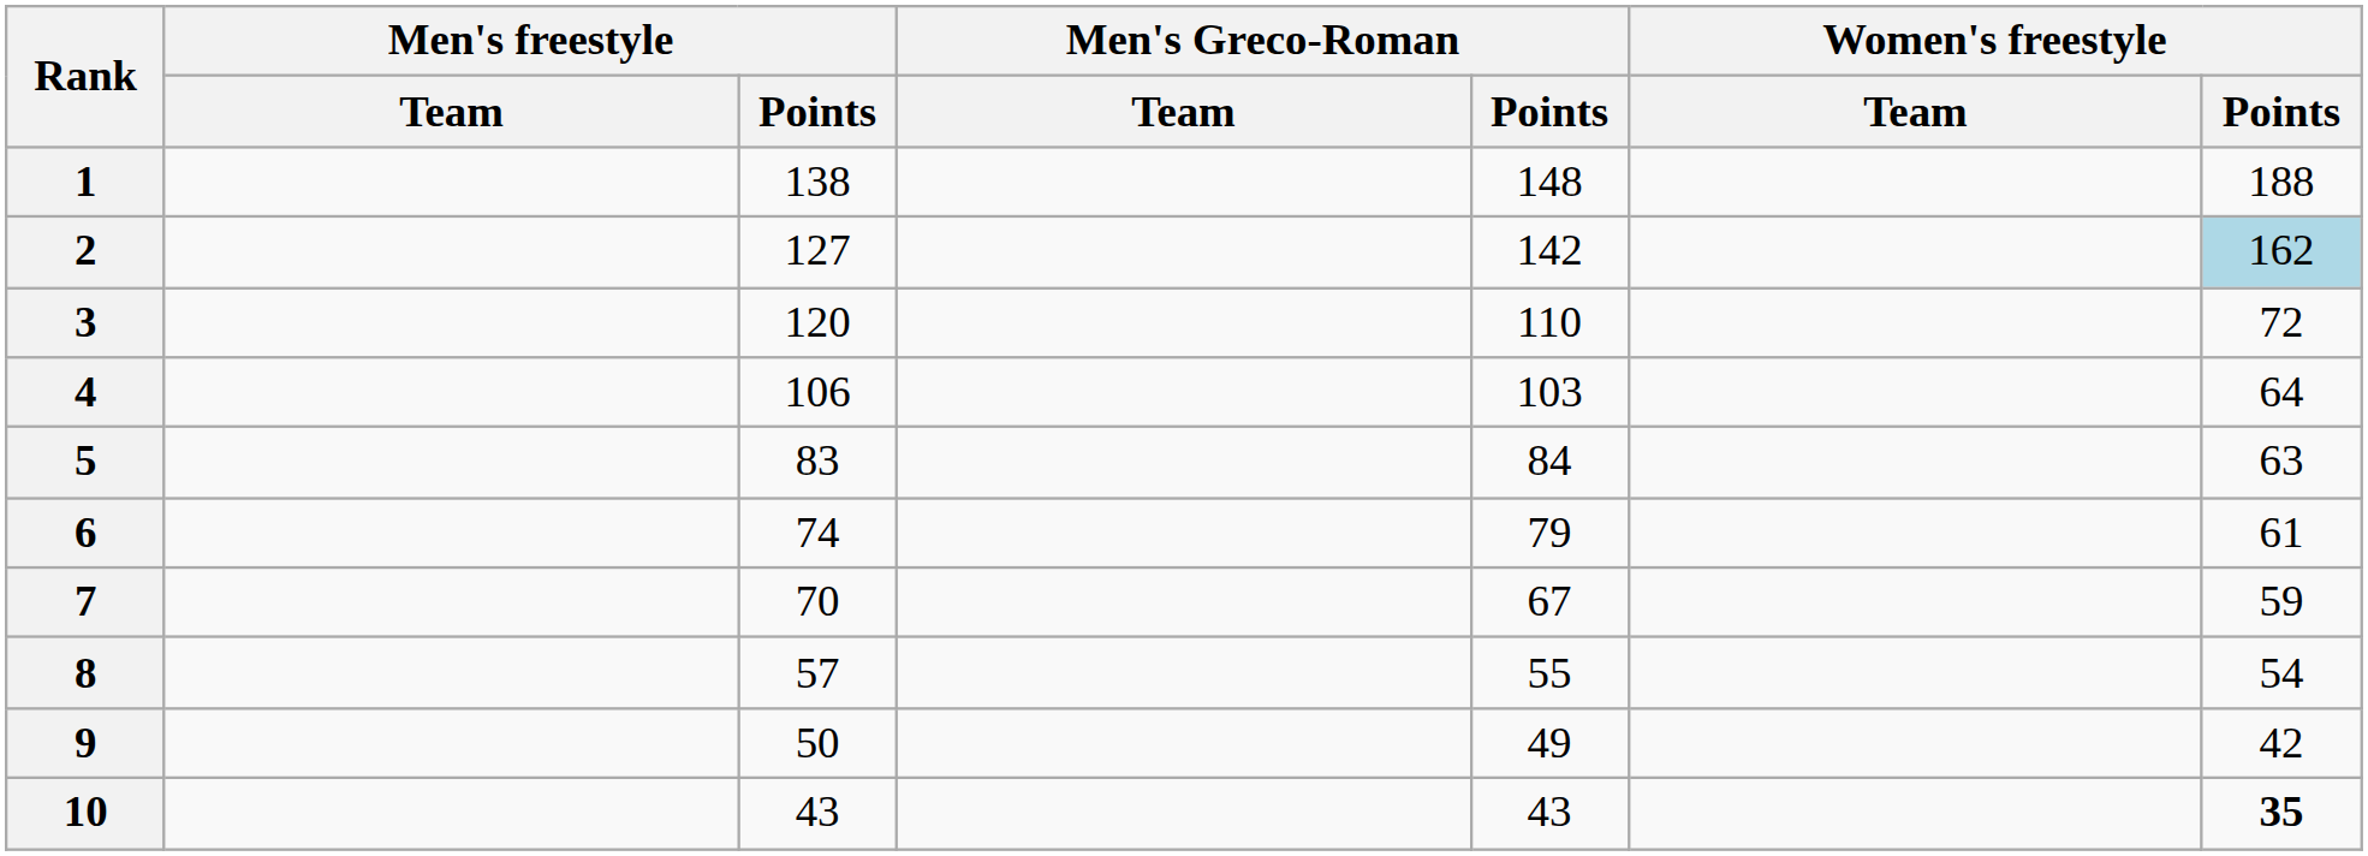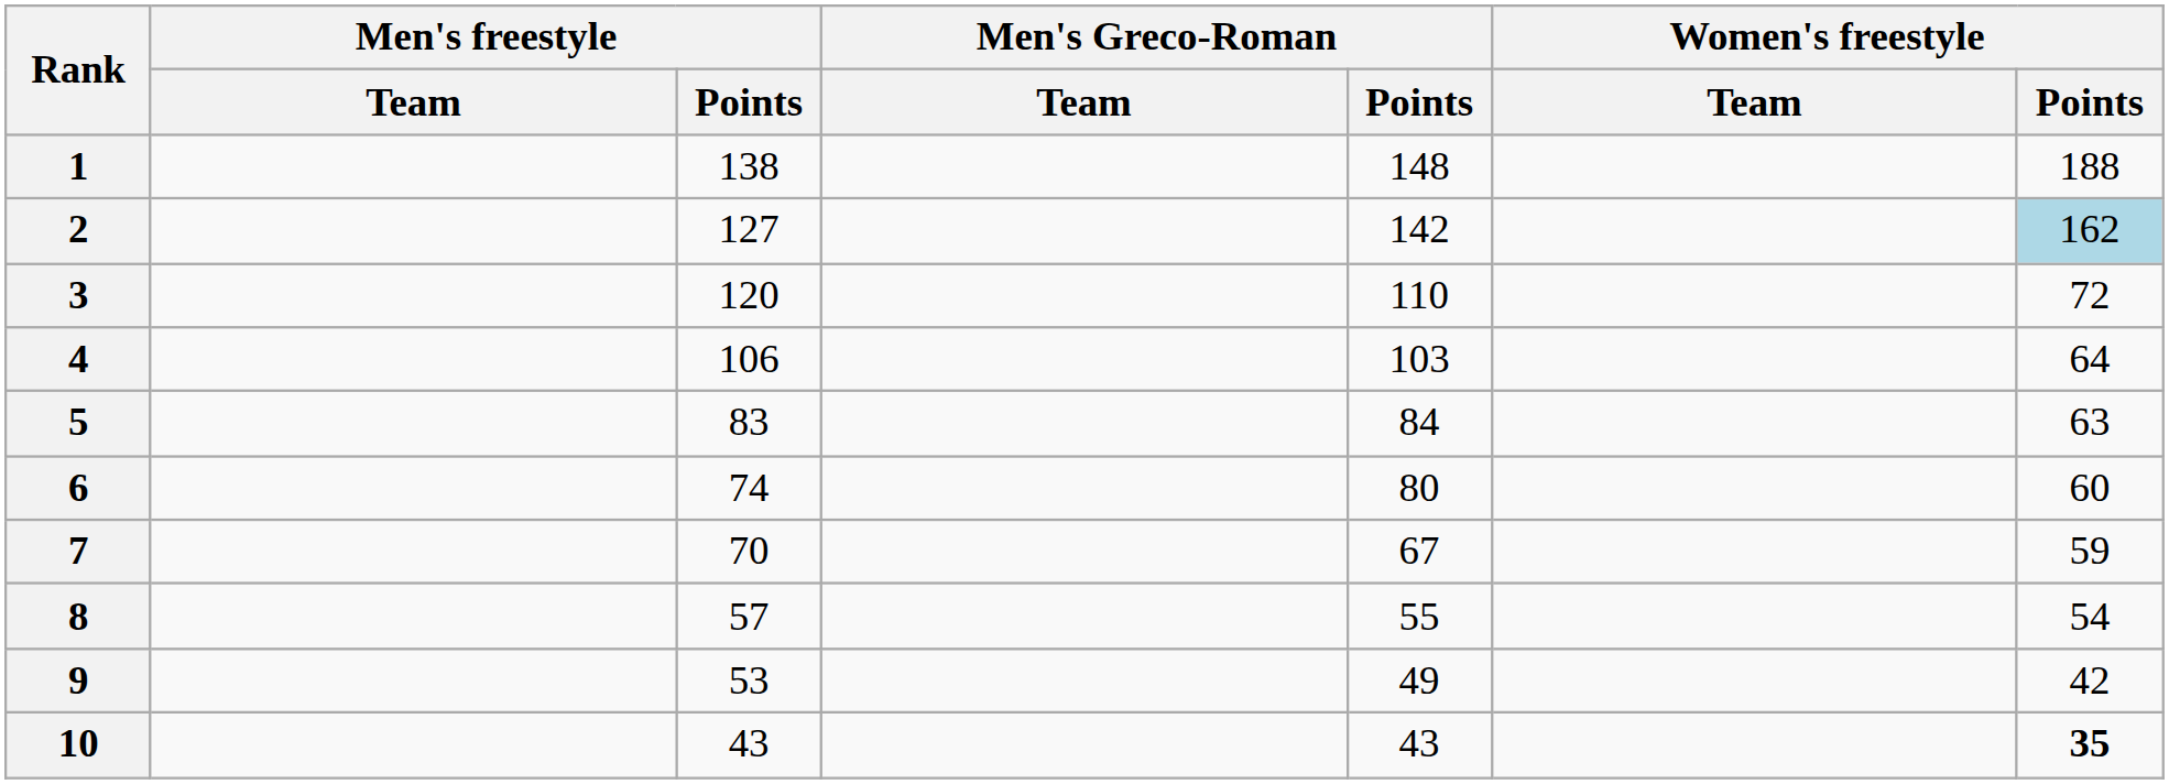 <table class="wikitable sortable" style="text-align:center;">
 <tr>
 <th rowspan="2" width="50">Rank</th>
 <th colspan="2">Men's freestyle</th>
 <th colspan="2">Men's Greco-Roman</th>
 <th colspan="2">Women's freestyle</th>
 </tr>
 <tr>
 <th width="200">Team</th>
 <th width="50">Points</th>
 <th width="200">Team</th>
 <th width="50">Points</th>
 <th width="200">Team</th>
 <th width="50">Points</th>
 </tr>
 <tr>
 <th>1</th>
 <td align="left"></td>
 <td>138</td>
 <td align="left"></td>
 <td>148</td>
 <td align="left"></td>
 <td>188</td>
 </tr>
 <tr>
 <th>2</th>
 <td align="left"></td>
 <td>127</td>
 <td align="left"></td>
 <td>142</td>
 <td align="left"></td>
 <td style="background: lightblue;">162</td>
 </tr>
 <tr>
 <th>3</th>
 <td align="left"></td>
 <td>120</td>
 <td align="left"></td>
 <td>110</td>
 <td align="left"></td>
 <td>72</td>
 </tr>
 <tr>
 <th>4</th>
 <td align="left"></td>
 <td>106</td>
 <td align="left"></td>
 <td>103</td>
 <td align="left"></td>
 <td>64</td>
 </tr>
 <tr>
 <th>5</th>
 <td align="left"></td>
 <td>83</td>
 <td align="left"></td>
 <td>84</td>
 <td align="left"></td>
 <td>63</td>
 </tr>
 <tr>
 <th>6</th>
 <td align="left"></td>
 <td>74</td>
 <td align="left"></td>
-<td>79</td>
+<td>80</td>
 <td align="left"></td>
-<td>61</td>
+<td>60</td>
 </tr>
 <tr>
 <th>7</th>
 <td align="left"></td>
 <td>70</td>
 <td align="left"></td>
 <td>67</td>
 <td align="left"></td>
 <td>59</td>
 </tr>
 <tr>
 <th>8</th>
 <td align="left"></td>
 <td>57</td>
 <td align="left"></td>
 <td>55</td>
 <td align="left"></td>
 <td>54</td>
 </tr>
 <tr>
 <th>9</th>
 <td align="left"></td>
-<td>50</td>
+<td>53</td>
 <td align="left"></td>
 <td>49</td>
 <td align="left"></td>
 <td>42</td>
 </tr>
 <tr>
 <th>10</th>
 <td align="left"></td>
 <td>43</td>
 <td align="left"></td>
 <td>43</td>
 <td align="left"></td>
 <td><strong>35</strong></td>
 </tr>
 </table>
